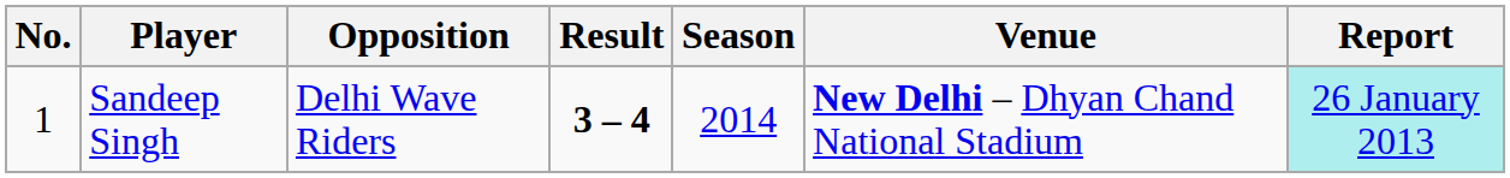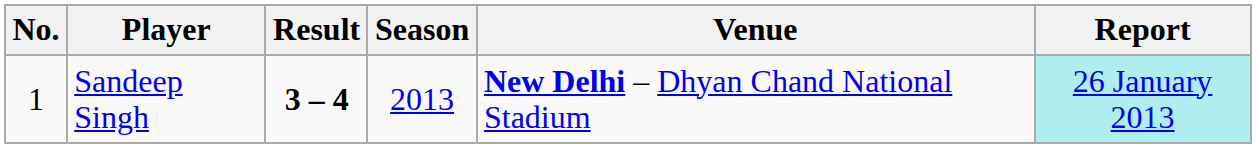 <table class="wikitable" style="width:100%; border:none">
 <tr>
 <th>No.</th>
 <th>Player</th>
-<th>Opposition</th>
 <th align=center>Result</th>
 <th align=center>Season</th>
 <th align=center>Venue</th>
 <th align=center>Report</th>
 </tr>
 <tr>
 <td align="center">1</td>
 <td> <a href='#'>Sandeep Singh</a></td>
-<td><a href='#'>Delhi Wave Riders</a></td>
 <td align="center"><strong>3 – 4</strong></td>
-<td align="center"><a href='#'>2014</a></td>
+<td align="center"><a href='#'>2013</a></td>
 <td><strong><a href='#'>New Delhi</a></strong> – <a href='#'>Dhyan Chand National Stadium</a></td>
 <td align="center" style="background: paleturquoise;"><a href='#'>26 January 2013</a></td>
 </tr>
 </table>
